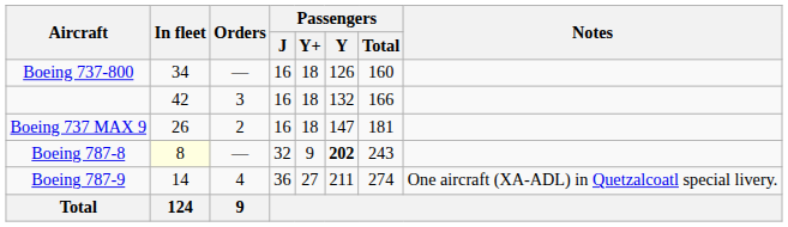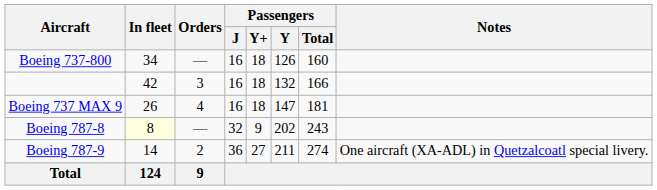 <table class="wikitable" style="border-collapse:collapse;text-align:center;margin:auto;">
 <tr>
 <th rowspan="2">Aircraft</th>
 <th rowspan="2">In fleet</th>
 <th rowspan="2">Orders</th>
 <th colspan="4">Passengers</th>
 <th rowspan="2">Notes</th>
 </tr>
 <tr>
 <th><abbr>J</abbr></th>
 <th><abbr>Y+</abbr></th>
 <th><abbr>Y</abbr></th>
 <th>Total</th>
 </tr>
 <tr>
 <td><a href='#'>Boeing 737-800</a></td>
 <td>34</td>
 <td>—</td>
 <td>16</td>
 <td>18</td>
 <td>126</td>
 <td>160</td>
 <td></td>
 </tr>
 <tr>
 <td></td>
 <td>42</td>
 <td>3</td>
 <td>16</td>
 <td>18</td>
 <td>132</td>
 <td>166</td>
 <td></td>
 </tr>
 <tr>
 <td><a href='#'>Boeing 737 MAX 9</a></td>
 <td>26</td>
-<td>2</td>
+<td>4</td>
 <td>16</td>
 <td>18</td>
 <td>147</td>
 <td>181</td>
 <td></td>
 </tr>
 <tr>
 <td><a href='#'>Boeing 787-8</a></td>
 <td style="background: lightyellow;">8</td>
 <td>—</td>
 <td>32</td>
 <td>9</td>
-<td><strong>202</strong></td>
+<td>202</td>
 <td>243</td>
 <td></td>
 </tr>
 <tr>
 <td><a href='#'>Boeing 787-9</a></td>
 <td>14</td>
-<td>4</td>
+<td>2</td>
 <td>36</td>
 <td>27</td>
 <td>211</td>
 <td>274</td>
 <td>One aircraft (XA-ADL) in <a href='#'>Quetzalcoatl</a> special livery.</td>
 </tr>
 <tr>
 <th>Total</th>
 <th>124</th>
 <th>9</th>
 <th colspan="5"></th>
 </tr>
 </table>
